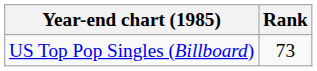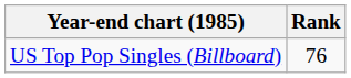 <table class="wikitable sortable">
 <tr>
 <th>Year-end chart (1985)</th>
 <th>Rank</th>
 </tr>
 <tr>
 <td><a href='#'>US Top Pop Singles (<em>Billboard</em>)</a></td>
-<td style="text-align:center;">73</td>
+<td style="text-align:center;">76</td>
 </tr>
 </table>
